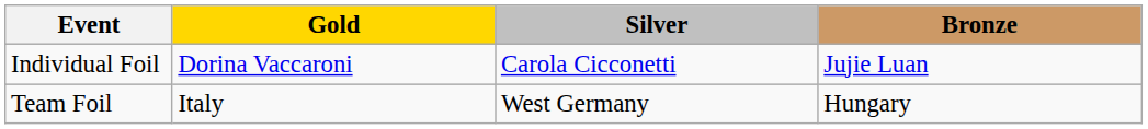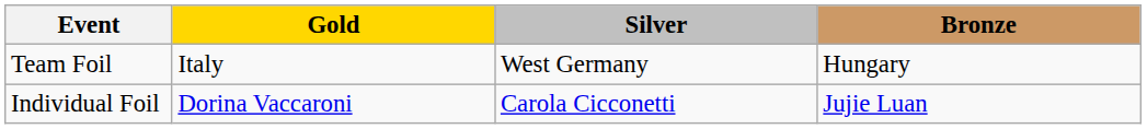 <table class="wikitable">
 <tr>
 <th width="100">Event</th>
 <th style="background-color:gold;" width="200"> Gold</th>
 <th style="background-color:silver;" width="200"> Silver</th>
 <th style="background-color:#CC9966;" width="200"> Bronze</th>
 </tr>
 <tr>
+<td>Team Foil</td>
+<td> Italy</td>
+<td> West Germany</td>
+<td> Hungary</td>
+</tr>
+<tr>
 <td>Individual Foil</td>
 <td> <a href='#'>Dorina Vaccaroni</a></td>
 <td> <a href='#'>Carola Cicconetti</a></td>
 <td> <a href='#'>Jujie Luan</a></td>
 </tr>
-<tr>
-<td>Team Foil</td>
-<td> Italy</td>
-<td> West Germany</td>
-<td> Hungary</td>
-</tr>
 </table>
